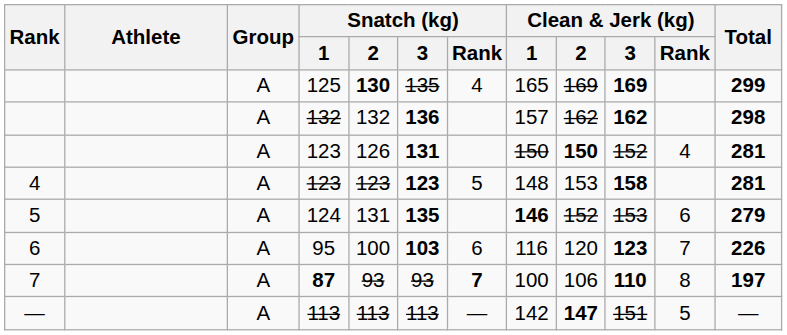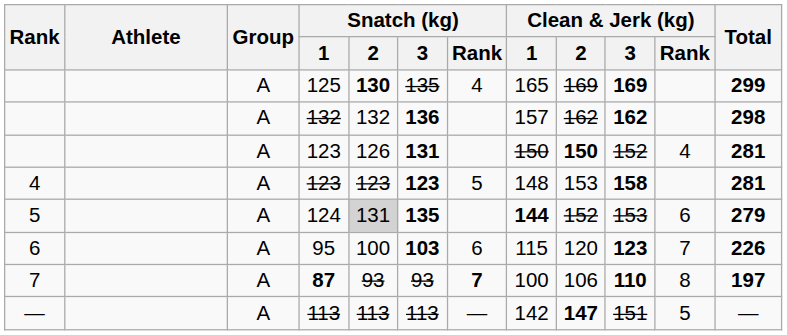 <table class = "wikitable" style="text-align:center;">
 <tr>
 <th rowspan=2 width=40>Rank</th>
 <th rowspan=2 width=250>Athlete</th>
 <th rowspan=2 width=50>Group</th>
 <th colspan=4>Snatch (kg)</th>
 <th colspan=4>Clean & Jerk (kg)</th>
 <th rowspan=2 width=60>Total</th>
 </tr>
 <tr>
 <th width=40>1</th>
 <th width=40>2</th>
 <th width=40>3</th>
 <th width=40>Rank</th>
 <th width=40>1</th>
 <th width=40>2</th>
 <th width=40>3</th>
 <th width=40>Rank</th>
 </tr>
 <tr>
 <td></td>
 <td align=left></td>
 <td>A</td>
 <td>125</td>
 <td><strong>130</strong></td>
 <td><s>135</s></td>
 <td>4</td>
 <td>165</td>
 <td><s>169</s></td>
 <td><strong>169</strong></td>
 <td></td>
 <td><strong>299</strong></td>
 </tr>
 <tr>
 <td></td>
 <td align=left></td>
 <td>A</td>
 <td><s>132</s></td>
 <td>132</td>
 <td><strong>136</strong></td>
 <td></td>
 <td>157</td>
 <td><s>162</s></td>
 <td><strong>162</strong></td>
 <td></td>
 <td><strong>298</strong></td>
 </tr>
 <tr>
 <td></td>
 <td align=left></td>
 <td>A</td>
 <td>123</td>
 <td>126</td>
 <td><strong>131</strong></td>
 <td></td>
 <td><s>150</s></td>
 <td><strong>150</strong></td>
 <td><s>152</s></td>
 <td>4</td>
 <td><strong>281</strong></td>
 </tr>
 <tr>
 <td>4</td>
 <td align=left></td>
 <td>A</td>
 <td><s>123</s></td>
 <td><s>123</s></td>
 <td><strong>123</strong></td>
 <td>5</td>
 <td>148</td>
 <td>153</td>
 <td><strong>158</strong></td>
 <td></td>
 <td><strong>281</strong></td>
 </tr>
 <tr>
 <td>5</td>
 <td align=left></td>
 <td>A</td>
 <td>124</td>
-<td>131</td>
+<td style="background: lightgrey;">131</td>
 <td><strong>135</strong></td>
 <td></td>
-<td><strong>146</strong></td>
+<td><strong>144</strong></td>
 <td><s>152</s></td>
 <td><s>153</s></td>
 <td>6</td>
 <td><strong>279</strong></td>
 </tr>
 <tr>
 <td>6</td>
 <td align=left></td>
 <td>A</td>
 <td>95</td>
 <td>100</td>
 <td><strong>103</strong></td>
 <td>6</td>
-<td>116</td>
+<td>115</td>
 <td>120</td>
 <td><strong>123</strong></td>
 <td>7</td>
 <td><strong>226</strong></td>
 </tr>
 <tr>
 <td>7</td>
 <td align=left></td>
 <td>A</td>
 <td><strong>87</strong></td>
 <td><s>93</s></td>
 <td><s>93</s></td>
 <td><strong>7</strong></td>
 <td>100</td>
 <td>106</td>
 <td><strong>110</strong></td>
 <td>8</td>
 <td><strong>197</strong></td>
 </tr>
 <tr>
 <td>—</td>
 <td align=left></td>
 <td>A</td>
 <td><s>113</s></td>
 <td><s>113</s></td>
 <td><s>113</s></td>
 <td>—</td>
 <td>142</td>
 <td><strong>147</strong></td>
 <td><s>151</s></td>
 <td>5</td>
 <td>—</td>
 </tr>
 </table>
